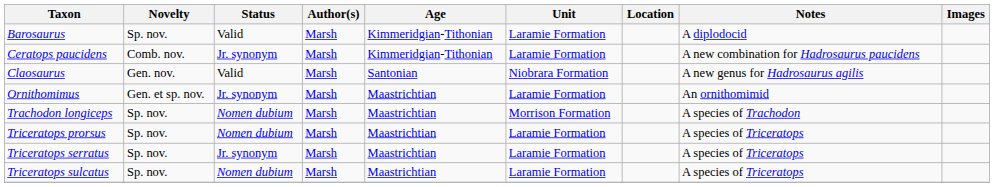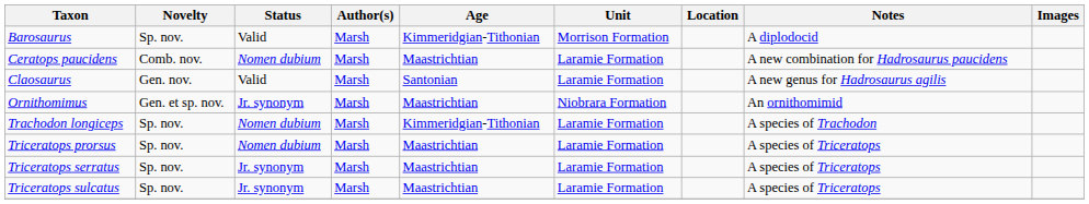 <table class="wikitable sortable" align="center" width="100%">
 <tr>
 <th>Taxon</th>
 <th>Novelty</th>
 <th>Status</th>
 <th>Author(s)</th>
 <th>Age</th>
 <th>Unit</th>
 <th>Location</th>
 <th>Notes</th>
 <th>Images</th>
 </tr>
 <tr>
 <td><em><a href='#'>Barosaurus</a></em></td>
 <td>Sp. nov.</td>
 <td>Valid</td>
 <td><a href='#'>Marsh</a></td>
 <td><a href='#'>Kimmeridgian</a>-<a href='#'>Tithonian</a></td>
-<td><a href='#'>Laramie Formation</a></td>
+<td><a href='#'>Morrison Formation</a></td>
 <td></td>
 <td>A <a href='#'>diplodocid</a></td>
 <td></td>
 </tr>
 <tr>
 <td><em><a href='#'>Ceratops paucidens</a></em></td>
 <td>Comb. nov.</td>
-<td><a href='#'>Jr. synonym</a></td>
+<td><em><a href='#'>Nomen dubium</a></em></td>
 <td><a href='#'>Marsh</a></td>
-<td><a href='#'>Kimmeridgian</a>-<a href='#'>Tithonian</a></td>
+<td><a href='#'>Maastrichtian</a></td>
 <td><a href='#'>Laramie Formation</a></td>
 <td></td>
 <td>A new combination for <em><a href='#'>Hadrosaurus paucidens</a></em></td>
 <td></td>
 </tr>
 <tr>
 <td><em><a href='#'>Claosaurus</a></em></td>
 <td>Gen. nov.</td>
 <td>Valid</td>
 <td><a href='#'>Marsh</a></td>
 <td><a href='#'>Santonian</a></td>
-<td><a href='#'>Niobrara Formation</a></td>
+<td><a href='#'>Laramie Formation</a></td>
 <td></td>
 <td>A new genus for <em><a href='#'>Hadrosaurus agilis</a></em></td>
 <td></td>
 </tr>
 <tr>
 <td><em><a href='#'>Ornithomimus</a></em></td>
 <td>Gen. et sp. nov.</td>
 <td><a href='#'>Jr. synonym</a></td>
 <td><a href='#'>Marsh</a></td>
 <td><a href='#'>Maastrichtian</a></td>
-<td><a href='#'>Laramie Formation</a></td>
+<td><a href='#'>Niobrara Formation</a></td>
 <td></td>
 <td>An <a href='#'>ornithomimid</a></td>
 <td></td>
 </tr>
 <tr>
 <td><em><a href='#'>Trachodon longiceps</a></em></td>
 <td>Sp. nov.</td>
 <td><em><a href='#'>Nomen dubium</a></em></td>
 <td><a href='#'>Marsh</a></td>
-<td><a href='#'>Maastrichtian</a></td>
-<td><a href='#'>Morrison Formation</a></td>
+<td><a href='#'>Kimmeridgian</a>-<a href='#'>Tithonian</a></td>
+<td><a href='#'>Laramie Formation</a></td>
 <td></td>
 <td>A species of <em><a href='#'>Trachodon</a></em></td>
 <td></td>
 </tr>
 <tr>
 <td><em><a href='#'>Triceratops prorsus</a></em></td>
 <td>Sp. nov.</td>
 <td><em><a href='#'>Nomen dubium</a></em></td>
 <td><a href='#'>Marsh</a></td>
 <td><a href='#'>Maastrichtian</a></td>
 <td><a href='#'>Laramie Formation</a></td>
 <td></td>
 <td>A species of <em><a href='#'>Triceratops</a></em></td>
 <td></td>
 </tr>
 <tr>
 <td><em><a href='#'>Triceratops serratus</a></em></td>
 <td>Sp. nov.</td>
 <td><a href='#'>Jr. synonym</a></td>
 <td><a href='#'>Marsh</a></td>
 <td><a href='#'>Maastrichtian</a></td>
 <td><a href='#'>Laramie Formation</a></td>
 <td></td>
 <td>A species of <em><a href='#'>Triceratops</a></em></td>
 <td></td>
 </tr>
 <tr>
 <td><em><a href='#'>Triceratops sulcatus</a></em></td>
 <td>Sp. nov.</td>
-<td><em><a href='#'>Nomen dubium</a></em></td>
+<td><a href='#'>Jr. synonym</a></td>
 <td><a href='#'>Marsh</a></td>
 <td><a href='#'>Maastrichtian</a></td>
 <td><a href='#'>Laramie Formation</a></td>
 <td></td>
 <td>A species of <em><a href='#'>Triceratops</a></em></td>
 <td></td>
 </tr>
 <tr>
 </tr>
 </table>
